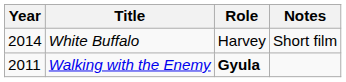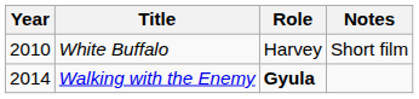 <table class="wikitable sortable">
 <tr>
 <th>Year</th>
 <th>Title</th>
 <th>Role</th>
 <th class="unsortable">Notes</th>
 </tr>
 <tr>
-<td>2014</td>
+<td>2010</td>
 <td><em>White Buffalo</em></td>
 <td>Harvey</td>
 <td>Short film</td>
 </tr>
 <tr>
-<td>2011</td>
+<td>2014</td>
 <td><em><a href='#'>Walking with the Enemy</a></em></td>
 <td><strong>Gyula</strong></td>
 <td></td>
 </tr>
 </table>
